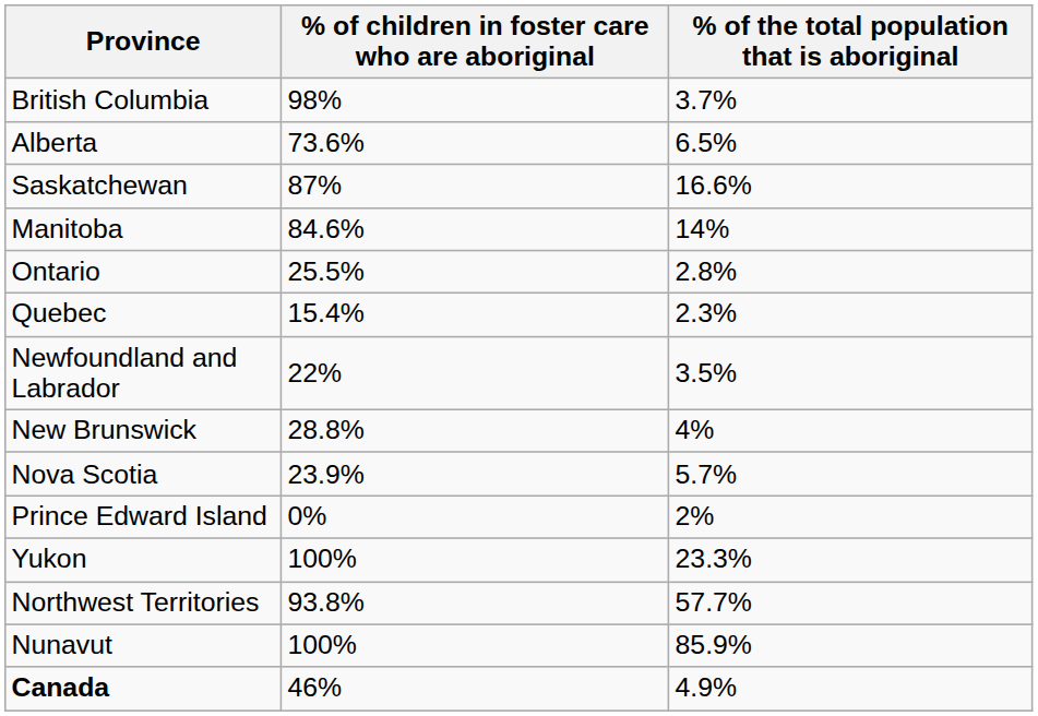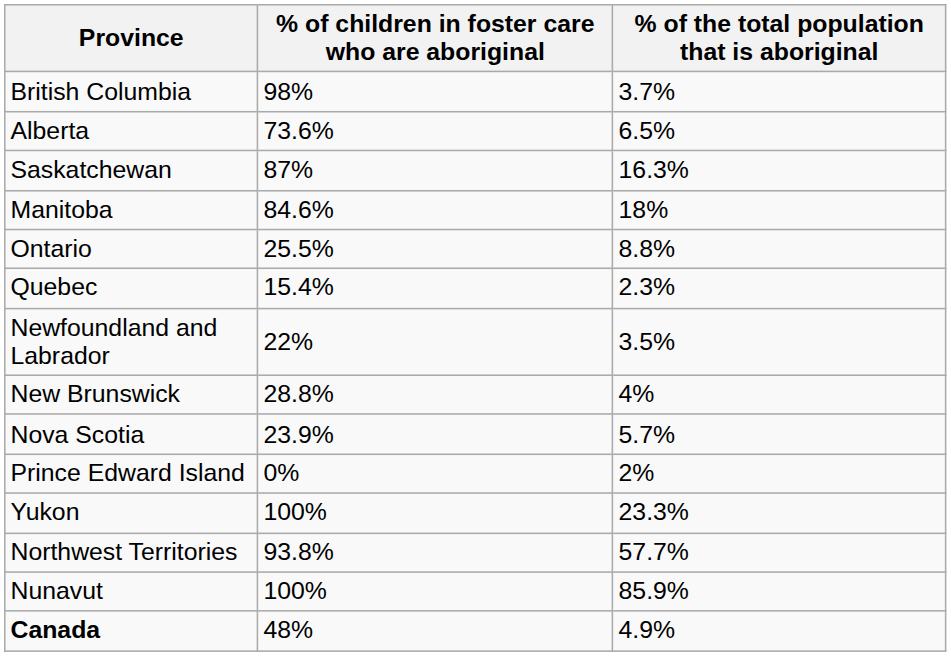 <table class="wikitable sortable">
 <tr>
 <th>Province</th>
 <th>% of children in foster care who are aboriginal</th>
 <th>% of the total population that is aboriginal</th>
 </tr>
 <tr>
 <td>British Columbia</td>
 <td>98%</td>
 <td>3.7%</td>
 </tr>
 <tr>
 <td>Alberta</td>
 <td>73.6%</td>
 <td>6.5%</td>
 </tr>
 <tr>
 <td>Saskatchewan</td>
 <td>87%</td>
-<td>16.6%</td>
+<td>16.3%</td>
 </tr>
 <tr>
 <td>Manitoba</td>
 <td>84.6%</td>
-<td>14%</td>
+<td>18%</td>
 </tr>
 <tr>
 <td>Ontario</td>
 <td>25.5%</td>
-<td>2.8%</td>
+<td>8.8%</td>
 </tr>
 <tr>
 <td>Quebec</td>
 <td>15.4%</td>
 <td>2.3%</td>
 </tr>
 <tr>
 <td>Newfoundland and Labrador</td>
 <td>22%</td>
 <td>3.5%</td>
 </tr>
 <tr>
 <td>New Brunswick</td>
 <td>28.8%</td>
 <td>4%</td>
 </tr>
 <tr>
 <td>Nova Scotia</td>
 <td>23.9%</td>
 <td>5.7%</td>
 </tr>
 <tr>
 <td>Prince Edward Island</td>
 <td>0%</td>
 <td>2%</td>
 </tr>
 <tr>
 <td>Yukon</td>
 <td>100%</td>
 <td>23.3%</td>
 </tr>
 <tr>
 <td>Northwest Territories</td>
 <td>93.8%</td>
 <td>57.7%</td>
 </tr>
 <tr>
 <td>Nunavut</td>
 <td>100%</td>
 <td>85.9%</td>
 </tr>
 <tr>
 <td><strong>Canada</strong></td>
-<td>46%</td>
+<td>48%</td>
 <td>4.9%</td>
 </tr>
 </table>
